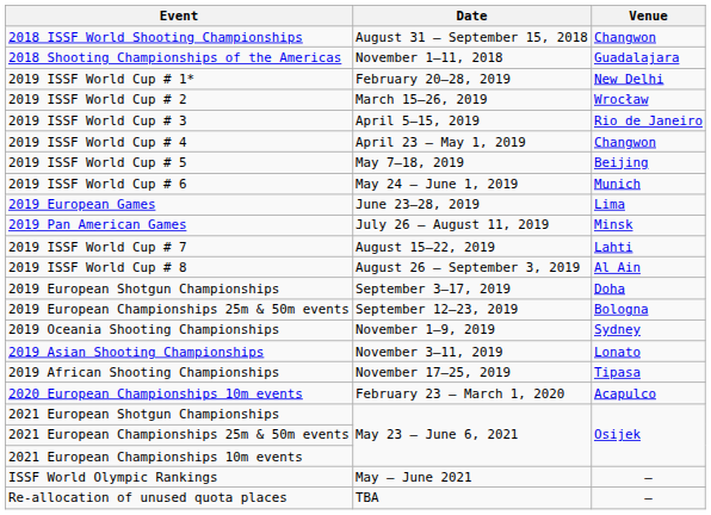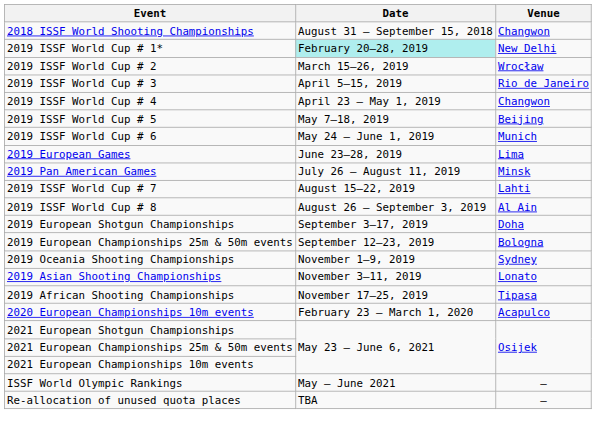 <table class="wikitable">
 <tr>
 <th>Event</th>
 <th>Date</th>
 <th>Venue</th>
 </tr>
 <tr>
 <td><a href='#'>2018 ISSF World Shooting Championships</a></td>
 <td>August 31 – September 15, 2018</td>
 <td> <a href='#'>Changwon</a></td>
 </tr>
 <tr>
-<td><a href='#'>2018 Shooting Championships of the Americas</a></td>
-<td>November 1–11, 2018</td>
-<td> <a href='#'>Guadalajara</a></td>
-</tr>
-<tr>
 <td>2019 ISSF World Cup # 1*</td>
-<td>February 20–28, 2019</td>
+<td style="background: paleturquoise;">February 20–28, 2019</td>
 <td> <a href='#'>New Delhi</a></td>
 </tr>
 <tr>
 <td>2019 ISSF World Cup # 2</td>
 <td>March 15–26, 2019</td>
 <td> <a href='#'>Wrocław</a></td>
 </tr>
 <tr>
 <td>2019 ISSF World Cup # 3</td>
 <td>April 5–15, 2019</td>
 <td> <a href='#'>Rio de Janeiro</a></td>
 </tr>
 <tr>
 <td>2019 ISSF World Cup # 4</td>
 <td>April 23 – May 1, 2019</td>
 <td> <a href='#'>Changwon</a></td>
 </tr>
 <tr>
 <td>2019 ISSF World Cup # 5</td>
 <td>May 7–18, 2019</td>
 <td> <a href='#'>Beijing</a></td>
 </tr>
 <tr>
 <td>2019 ISSF World Cup # 6</td>
 <td>May 24 – June 1, 2019</td>
 <td> <a href='#'>Munich</a></td>
 </tr>
 <tr>
 <td><a href='#'>2019 European Games</a></td>
 <td>June 23–28, 2019</td>
 <td> <a href='#'>Lima</a></td>
 </tr>
 <tr>
 <td><a href='#'>2019 Pan American Games</a></td>
 <td>July 26 – August 11, 2019</td>
 <td> <a href='#'>Minsk</a></td>
 </tr>
 <tr>
 <td>2019 ISSF World Cup # 7</td>
 <td>August 15–22, 2019</td>
 <td> <a href='#'>Lahti</a></td>
 </tr>
 <tr>
 <td>2019 ISSF World Cup # 8</td>
 <td>August 26 – September 3, 2019</td>
 <td> <a href='#'>Al Ain</a></td>
 </tr>
 <tr>
 <td>2019 European Shotgun Championships</td>
 <td>September 3–17, 2019</td>
 <td> <a href='#'>Doha</a></td>
 </tr>
 <tr>
 <td>2019 European Championships 25m & 50m events</td>
 <td>September 12–23, 2019</td>
 <td> <a href='#'>Bologna</a></td>
 </tr>
 <tr>
 <td>2019 Oceania Shooting Championships</td>
 <td>November 1–9, 2019</td>
 <td> <a href='#'>Sydney</a></td>
 </tr>
 <tr>
 <td><a href='#'>2019 Asian Shooting Championships</a></td>
 <td>November 3–11, 2019</td>
 <td> <a href='#'>Lonato</a></td>
 </tr>
 <tr>
 <td>2019 African Shooting Championships</td>
 <td>November 17–25, 2019</td>
 <td> <a href='#'>Tipasa</a></td>
 </tr>
 <tr>
 <td><a href='#'>2020 European Championships 10m events</a></td>
 <td>February 23 – March 1, 2020</td>
 <td> <a href='#'>Acapulco</a></td>
 </tr>
 <tr>
 <td>2021 European Shotgun Championships</td>
 <td rowspan=3>May 23 – June 6, 2021</td>
 <td rowspan=3> <a href='#'>Osijek</a></td>
 </tr>
 <tr>
 <td>2021 European Championships 25m & 50m events</td>
 </tr>
 <tr>
 <td>2021 European Championships 10m events</td>
 </tr>
 <tr>
 <td>ISSF World Olympic Rankings</td>
 <td>May – June 2021</td>
 <td align=center>—</td>
 </tr>
 <tr>
 <td>Re-allocation of unused quota places</td>
 <td>TBA</td>
 <td align=center>—</td>
 </tr>
 </table>
